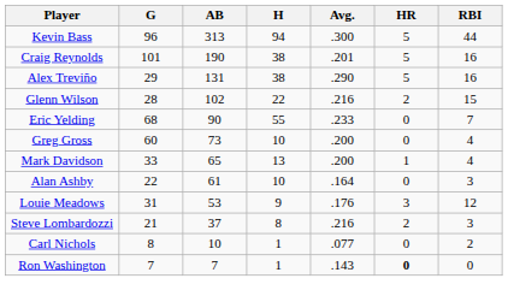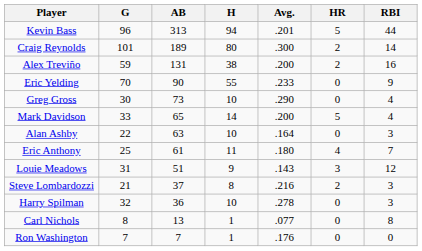 <table class="wikitable sortable">
 <tr>
 <th bgcolor="#DDDDFF" width="16%">Player</th>
 <th bgcolor="#DDDDFF" width="9%">G</th>
 <th bgcolor="#DDDDFF" width="9%">AB</th>
 <th bgcolor="#DDDDFF" width="9%">H</th>
 <th bgcolor="#DDDDFF" width="9%">Avg.</th>
 <th bgcolor="#DDDDFF" width="9%">HR</th>
 <th bgcolor="#DDDDFF" width="9%">RBI</th>
 </tr>
 <tr align="center">
 <td><a href='#'>Kevin Bass</a></td>
 <td>96</td>
 <td>313</td>
 <td>94</td>
-<td>.300</td>
+<td>.201</td>
 <td>5</td>
 <td>44</td>
 </tr>
 <tr align="center">
 <td><a href='#'>Craig Reynolds</a></td>
 <td>101</td>
-<td>190</td>
+<td>189</td>
+<td>80</td>
+<td>.300</td>
+<td>2</td>
+<td>14</td>
+</tr>
+<tr align="center">
+<td><a href='#'>Alex Treviño</a></td>
+<td>59</td>
+<td>131</td>
 <td>38</td>
-<td>.201</td>
-<td>5</td>
+<td>.200</td>
+<td>2</td>
 <td>16</td>
 </tr>
 <tr align="center">
-<td><a href='#'>Alex Treviño</a></td>
-<td>29</td>
-<td>131</td>
-<td>38</td>
-<td>.290</td>
-<td>5</td>
-<td>16</td>
-</tr>
-<tr align="center">
-<td><a href='#'>Glenn Wilson</a></td>
-<td>28</td>
-<td>102</td>
-<td>22</td>
-<td>.216</td>
-<td>2</td>
-<td>15</td>
-</tr>
-<tr align="center">
 <td><a href='#'>Eric Yelding</a></td>
-<td>68</td>
+<td>70</td>
 <td>90</td>
 <td>55</td>
 <td>.233</td>
 <td>0</td>
-<td>7</td>
+<td>9</td>
 </tr>
 <tr align="center">
 <td><a href='#'>Greg Gross</a></td>
-<td>60</td>
+<td>30</td>
 <td>73</td>
 <td>10</td>
-<td>.200</td>
+<td>.290</td>
 <td>0</td>
 <td>4</td>
 </tr>
 <tr align="center">
 <td><a href='#'>Mark Davidson</a></td>
 <td>33</td>
 <td>65</td>
-<td>13</td>
+<td>14</td>
 <td>.200</td>
-<td>1</td>
+<td>5</td>
 <td>4</td>
 </tr>
 <tr align=center>
 <td><a href='#'>Alan Ashby</a></td>
 <td>22</td>
-<td>61</td>
+<td>63</td>
 <td>10</td>
 <td>.164</td>
 <td>0</td>
 <td>3</td>
 </tr>
 <tr align="center">
+<td><a href='#'>Eric Anthony</a></td>
+<td>25</td>
+<td>61</td>
+<td>11</td>
+<td>.180</td>
+<td>4</td>
+<td>7</td>
+</tr>
+<tr align="center">
 <td><a href='#'>Louie Meadows</a></td>
 <td>31</td>
-<td>53</td>
+<td>51</td>
 <td>9</td>
-<td>.176</td>
+<td>.143</td>
 <td>3</td>
 <td>12</td>
 </tr>
 <tr align="center">
 <td><a href='#'>Steve Lombardozzi</a></td>
 <td>21</td>
 <td>37</td>
 <td>8</td>
 <td>.216</td>
 <td>2</td>
 <td>3</td>
 </tr>
 <tr align="center">
+<td><a href='#'>Harry Spilman</a></td>
+<td>32</td>
+<td>36</td>
+<td>10</td>
+<td>.278</td>
+<td>0</td>
+<td>3</td>
+</tr>
+<tr align="center">
 <td><a href='#'>Carl Nichols</a></td>
 <td>8</td>
-<td>10</td>
+<td>13</td>
 <td>1</td>
 <td>.077</td>
 <td>0</td>
-<td>2</td>
+<td>8</td>
 </tr>
 <tr align="center">
 <td><a href='#'>Ron Washington</a></td>
 <td>7</td>
 <td>7</td>
 <td>1</td>
-<td>.143</td>
-<td><strong>0</strong></td>
+<td>.176</td>
+<td>0</td>
 <td>0</td>
 </tr>
 </table>
